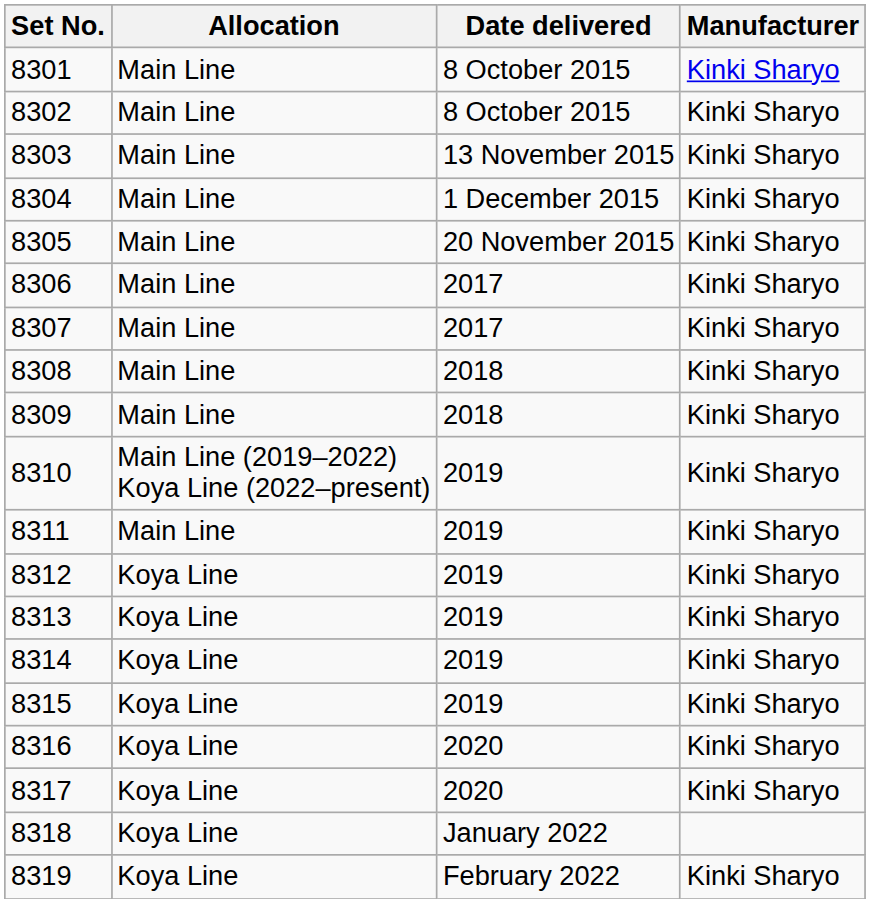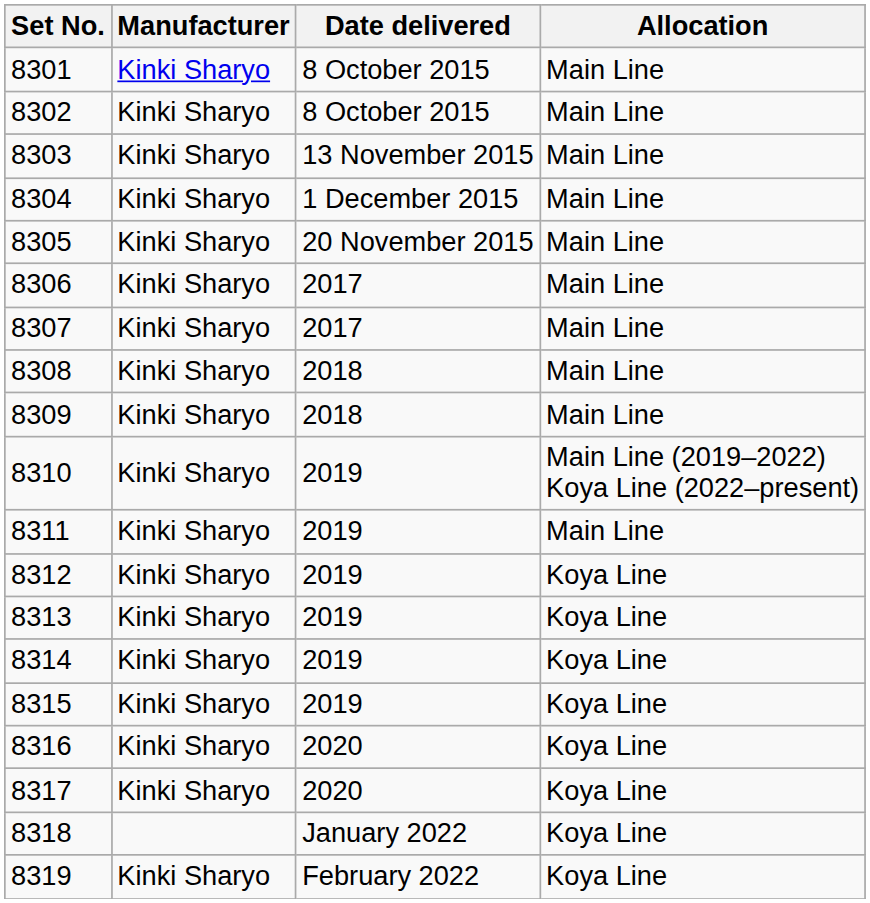 <table class="wikitable">
 <tr>
 <th>Set No.</th>
+<th>Manufacturer</th>
+<th>Date delivered</th>
 <th>Allocation</th>
-<th>Date delivered</th>
-<th>Manufacturer</th>
 </tr>
 <tr>
 <td>8301</td>
+<td><a href='#'>Kinki Sharyo</a></td>
+<td>8 October 2015</td>
 <td> Main Line</td>
-<td>8 October 2015</td>
-<td><a href='#'>Kinki Sharyo</a></td>
 </tr>
 <tr>
 <td>8302</td>
+<td>Kinki Sharyo</td>
+<td>8 October 2015</td>
 <td> Main Line</td>
-<td>8 October 2015</td>
-<td>Kinki Sharyo</td>
 </tr>
 <tr>
 <td>8303</td>
+<td>Kinki Sharyo</td>
+<td>13 November 2015</td>
 <td> Main Line</td>
-<td>13 November 2015</td>
-<td>Kinki Sharyo</td>
 </tr>
 <tr>
 <td>8304</td>
+<td>Kinki Sharyo</td>
+<td>1 December 2015</td>
 <td> Main Line</td>
-<td>1 December 2015</td>
-<td>Kinki Sharyo</td>
 </tr>
 <tr>
 <td>8305</td>
+<td>Kinki Sharyo</td>
+<td>20 November 2015</td>
 <td> Main Line</td>
-<td>20 November 2015</td>
-<td>Kinki Sharyo</td>
 </tr>
 <tr>
 <td>8306</td>
+<td>Kinki Sharyo</td>
+<td>2017</td>
 <td> Main Line</td>
-<td>2017</td>
-<td>Kinki Sharyo</td>
 </tr>
 <tr>
 <td>8307</td>
+<td>Kinki Sharyo</td>
+<td>2017</td>
 <td> Main Line</td>
-<td>2017</td>
-<td>Kinki Sharyo</td>
 </tr>
 <tr>
 <td>8308</td>
+<td>Kinki Sharyo</td>
+<td>2018</td>
 <td> Main Line</td>
-<td>2018</td>
-<td>Kinki Sharyo</td>
 </tr>
 <tr>
 <td>8309</td>
+<td>Kinki Sharyo</td>
+<td>2018</td>
 <td> Main Line</td>
-<td>2018</td>
-<td>Kinki Sharyo</td>
 </tr>
 <tr>
 <td>8310</td>
+<td>Kinki Sharyo</td>
+<td>2019</td>
 <td> Main Line (2019–2022)<br> Koya Line (2022–present)</td>
-<td>2019</td>
-<td>Kinki Sharyo</td>
 </tr>
 <tr>
 <td>8311</td>
+<td>Kinki Sharyo</td>
+<td>2019</td>
 <td> Main Line</td>
-<td>2019</td>
-<td>Kinki Sharyo</td>
 </tr>
 <tr>
 <td>8312</td>
+<td>Kinki Sharyo</td>
+<td>2019</td>
 <td> Koya Line</td>
-<td>2019</td>
-<td>Kinki Sharyo</td>
 </tr>
 <tr>
 <td>8313</td>
+<td>Kinki Sharyo</td>
+<td>2019</td>
 <td> Koya Line</td>
-<td>2019</td>
-<td>Kinki Sharyo</td>
 </tr>
 <tr>
 <td>8314</td>
+<td>Kinki Sharyo</td>
+<td>2019</td>
 <td> Koya Line</td>
-<td>2019</td>
-<td>Kinki Sharyo</td>
 </tr>
 <tr>
 <td>8315</td>
+<td>Kinki Sharyo</td>
+<td>2019</td>
 <td> Koya Line</td>
-<td>2019</td>
-<td>Kinki Sharyo</td>
 </tr>
 <tr>
 <td>8316</td>
+<td>Kinki Sharyo</td>
+<td>2020</td>
 <td> Koya Line</td>
-<td>2020</td>
-<td>Kinki Sharyo</td>
 </tr>
 <tr>
 <td>8317</td>
+<td>Kinki Sharyo</td>
+<td>2020</td>
 <td> Koya Line</td>
-<td>2020</td>
-<td>Kinki Sharyo</td>
 </tr>
 <tr>
 <td>8318</td>
+<td></td>
+<td>January 2022</td>
 <td> Koya Line</td>
-<td>January 2022</td>
-<td></td>
 </tr>
 <tr>
 <td>8319</td>
+<td>Kinki Sharyo</td>
+<td>February 2022</td>
 <td> Koya Line</td>
-<td>February 2022</td>
-<td>Kinki Sharyo</td>
 </tr>
 </table>
